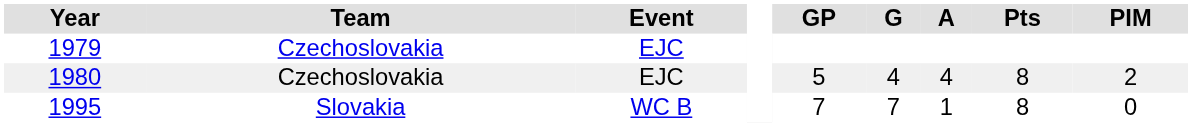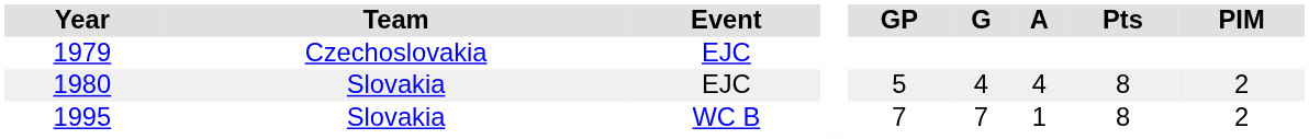 <table border="0" cellpadding="1" cellspacing="0" style="text-align:center; width:50em">
 <tr ALIGN="center" bgcolor="#e0e0e0">
 <th>Year</th>
 <th>Team</th>
 <th>Event</th>
 <th rowspan="99" bgcolor="#ffffff"> </th>
 <th>GP</th>
 <th>G</th>
 <th>A</th>
 <th>Pts</th>
 <th>PIM</th>
 </tr>
 <tr>
 <td><a href='#'>1979</a></td>
 <td><a href='#'>Czechoslovakia</a></td>
 <td><a href='#'>EJC</a></td>
 <td></td>
 <td></td>
 <td></td>
 <td></td>
 <td></td>
 </tr>
 <tr bgcolor="#f0f0f0">
 <td><a href='#'>1980</a></td>
-<td>Czechoslovakia</td>
+<td><a href='#'>Slovakia</a></td>
 <td>EJC</td>
 <td>5</td>
 <td>4</td>
 <td>4</td>
 <td>8</td>
 <td>2</td>
 </tr>
 <tr>
 <td><a href='#'>1995</a></td>
 <td><a href='#'>Slovakia</a></td>
 <td><a href='#'>WC B</a></td>
 <td>7</td>
 <td>7</td>
 <td>1</td>
 <td>8</td>
-<td>0</td>
+<td>2</td>
 </tr>
 </table>
